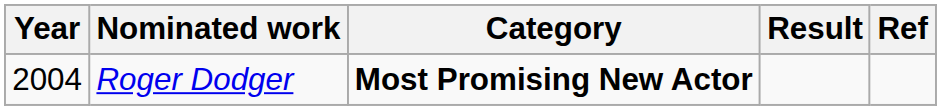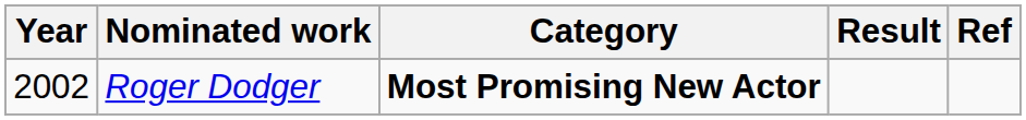 <table class="wikitable">
 <tr>
 <th>Year</th>
 <th>Nominated work</th>
 <th>Category</th>
 <th>Result</th>
 <th>Ref</th>
 </tr>
 <tr>
-<td>2004</td>
+<td>2002</td>
 <td><a href='#'><em>Roger Dodger</em></a></td>
 <td><strong>Most Promising New Actor</strong></td>
 <td></td>
 <td></td>
 </tr>
 </table>
